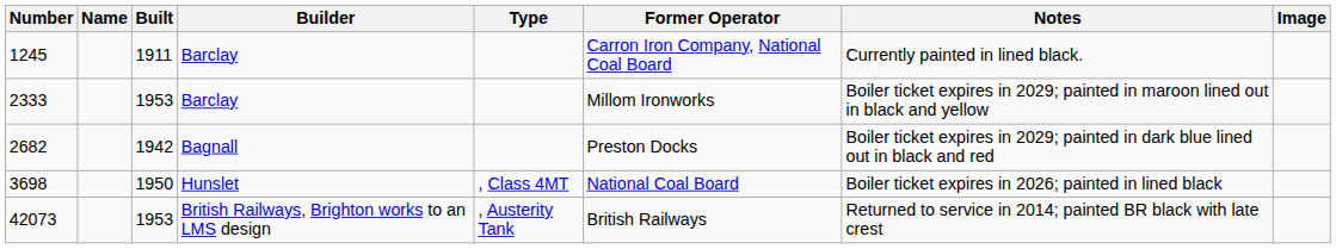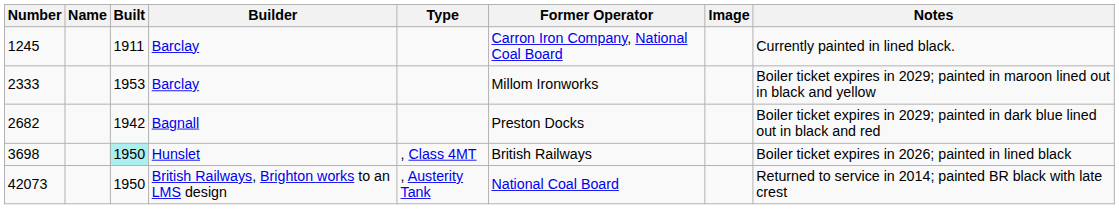 <table class="wikitable sortable">
 <tr>
 <th>Number</th>
 <th>Name</th>
 <th>Built</th>
 <th>Builder</th>
 <th>Type</th>
 <th>Former Operator</th>
+<th>Image</th>
 <th class="unsortable">Notes</th>
-<th>Image</th>
 </tr>
 <tr>
 <td>1245</td>
 <td></td>
 <td>1911</td>
 <td><a href='#'>Barclay</a></td>
 <td></td>
 <td><a href='#'>Carron Iron Company</a>, <a href='#'>National Coal Board</a></td>
+<td></td>
 <td>Currently painted in lined black.</td>
-<td></td>
 </tr>
 <tr>
 <td>2333</td>
 <td></td>
 <td>1953</td>
 <td><a href='#'>Barclay</a></td>
 <td></td>
 <td>Millom Ironworks</td>
+<td></td>
 <td>Boiler ticket expires in 2029; painted in maroon lined out in black and yellow</td>
-<td></td>
 </tr>
 <tr>
 <td>2682</td>
 <td></td>
 <td>1942</td>
 <td><a href='#'>Bagnall</a></td>
 <td></td>
 <td>Preston Docks</td>
+<td></td>
 <td>Boiler ticket expires in 2029; painted in dark blue lined out in black and red</td>
-<td></td>
 </tr>
 <tr>
 <td>3698</td>
 <td></td>
-<td>1950</td>
+<td style="background: paleturquoise;">1950</td>
 <td><a href='#'>Hunslet</a></td>
 <td>, <a href='#'>Class 4MT</a></td>
-<td><a href='#'>National Coal Board</a></td>
+<td>British Railways</td>
+<td></td>
 <td>Boiler ticket expires in 2026; painted in lined black</td>
-<td></td>
 </tr>
 <tr>
 <td>42073</td>
 <td></td>
-<td>1953</td>
+<td>1950</td>
 <td><a href='#'>British Railways</a>, <a href='#'>Brighton works</a> to an <a href='#'>LMS</a> design</td>
 <td>, <a href='#'>Austerity Tank</a></td>
-<td>British Railways</td>
+<td><a href='#'>National Coal Board</a></td>
+<td></td>
 <td>Returned to service in 2014; painted BR black with late crest</td>
-<td></td>
 </tr>
 </table>
